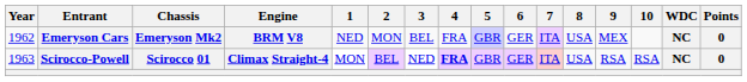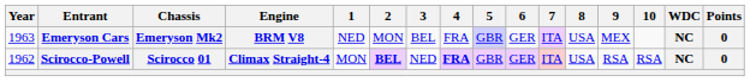 <table class="wikitable" style="text-align:center; font-size:90%">
 <tr>
 <th>Year</th>
 <th>Entrant</th>
 <th>Chassis</th>
 <th>Engine</th>
 <th>1</th>
 <th>2</th>
 <th>3</th>
 <th>4</th>
 <th>5</th>
 <th>6</th>
 <th>7</th>
 <th>8</th>
 <th>9</th>
 <th>10</th>
 <th>WDC</th>
 <th>Points</th>
 </tr>
 <tr>
-<td><a href='#'>1962</a></td>
+<td><a href='#'>1963</a></td>
 <th><a href='#'>Emeryson Cars</a></th>
 <th><a href='#'>Emeryson</a> <a href='#'>Mk2</a></th>
 <th><a href='#'>BRM</a> <a href='#'>V8</a></th>
 <td><a href='#'>NED</a></td>
 <td><a href='#'>MON</a></td>
 <td><a href='#'>BEL</a></td>
 <td><a href='#'>FRA</a></td>
 <td style="background:#CFCFFF;"><a href='#'>GBR</a><br></td>
 <td><a href='#'>GER</a></td>
 <td style="background:#EFCFFF;"><a href='#'>ITA</a><br></td>
 <td><a href='#'>USA</a></td>
 <td><a href='#'>MEX</a></td>
 <td></td>
 <th>NC</th>
 <th>0</th>
 </tr>
 <tr>
-<td><a href='#'>1963</a></td>
+<td><a href='#'>1962</a></td>
 <th><a href='#'>Scirocco-Powell</a></th>
 <th><a href='#'>Scirocco</a> <a href='#'>01</a></th>
 <th><a href='#'>Climax</a> <a href='#'>Straight-4</a></th>
 <td style="background:#FFFFFF;"><a href='#'>MON</a> <br></td>
-<td style="background:#EFCFFF;"><a href='#'>BEL</a><br></td>
+<td style="background:#EFCFFF;"><strong><a href='#'>BEL</a><br></strong></td>
 <td style="background:#FFFFFF;"><a href='#'>NED</a><br></td>
 <td style="background:#EFCFFF;"><strong><a href='#'>FRA</a><br></strong></td>
 <td style="background:#EFCFFF;"><a href='#'>GBR</a><br></td>
 <td style="background:#EFCFFF;"><a href='#'>GER</a><br></td>
 <td style="background:#FFCFCF;"><a href='#'>ITA</a><br></td>
 <td><a href='#'>USA</a></td>
 <td><a href='#'>RSA</a></td>
 <td><a href='#'>RSA</a></td>
 <th>NC</th>
 <th>0</th>
 </tr>
 <tr>
 <th colspan="16"></th>
 </tr>
 </table>
